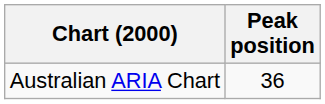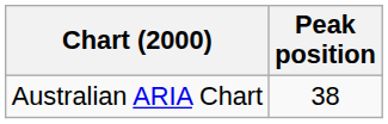 <table class="wikitable">
 <tr>
 <th>Chart (2000)</th>
 <th>Peak<br>position</th>
 </tr>
 <tr>
 <td>Australian <a href='#'>ARIA</a> Chart</td>
-<td align="center">36</td>
+<td align="center">38</td>
 </tr>
 </table>
